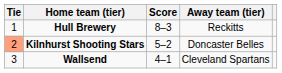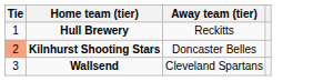 <table class="wikitable" style="text-align:center; font-size:85%">
 <tr>
 <th>Tie</th>
 <th>Home team (tier)</th>
-<th>Score</th>
 <th>Away team (tier)</th>
 <th></th>
 </tr>
 <tr>
 <td align="center">1</td>
 <td><strong>Hull Brewery</strong></td>
-<td align="center">8–3</td>
 <td>Reckitts</td>
 <td></td>
 </tr>
 <tr>
 <td align="center" style="background: lightsalmon;">2</td>
 <td><strong>Kilnhurst Shooting Stars</strong></td>
-<td align="center">5–2</td>
 <td>Doncaster Belles</td>
 <td></td>
 </tr>
 <tr>
 <td align="center">3</td>
 <td><strong>Wallsend</strong></td>
-<td align="center">4–1</td>
 <td>Cleveland Spartans</td>
 <td></td>
 </tr>
 </table>
